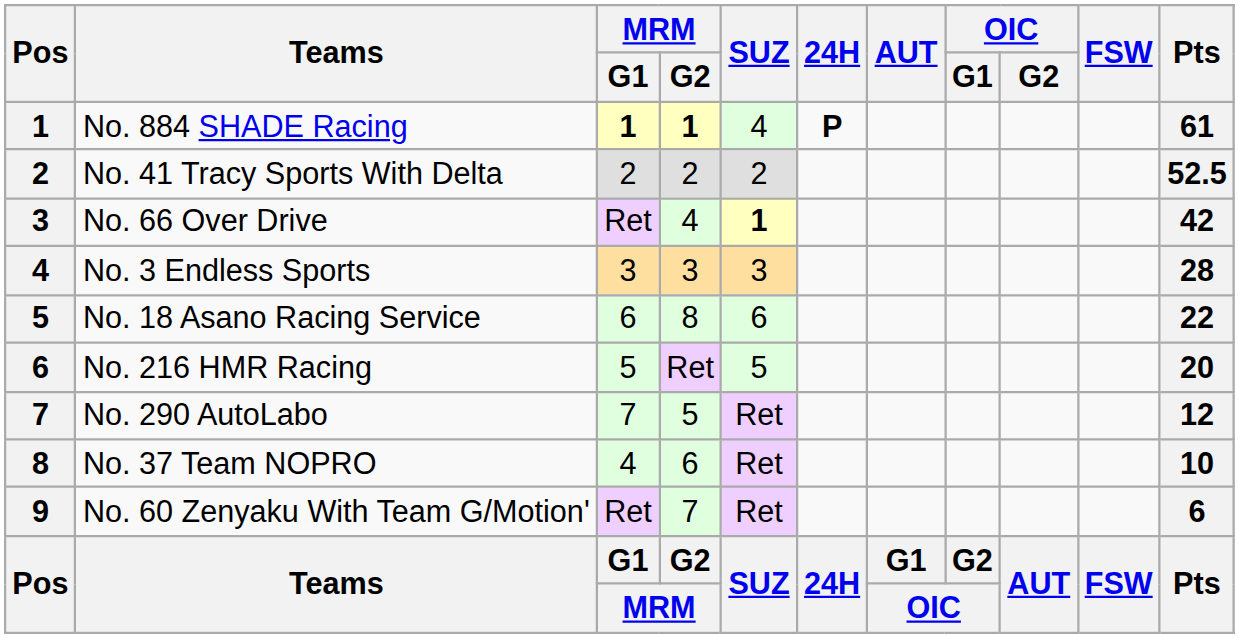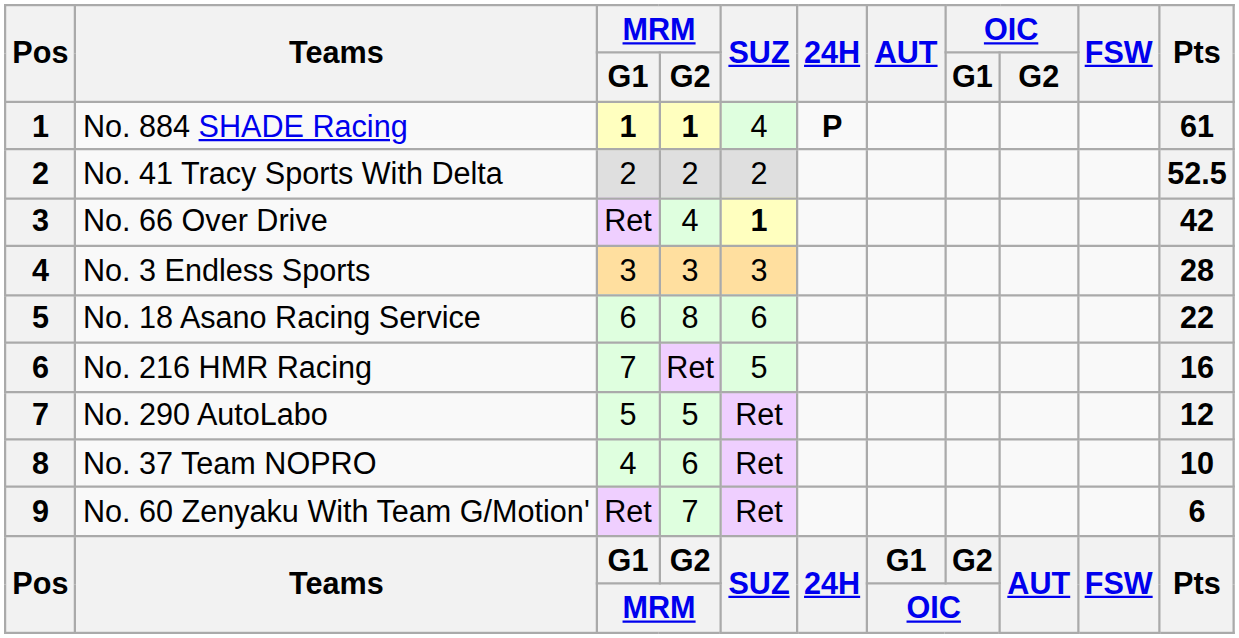 <table class="wikitable" style="font-size:85%; text-align:center">
 <tr>
 <th rowspan=2>Pos</th>
 <th rowspan=2>Teams</th>
 <th colspan=2><a href='#'>MRM</a></th>
 <th rowspan=2><a href='#'>SUZ</a></th>
 <th rowspan=2><a href='#'>24H</a></th>
 <th rowspan=2><a href='#'>AUT</a></th>
 <th colspan=2><a href='#'>OIC</a></th>
 <th rowspan=2><a href='#'>FSW</a></th>
 <th rowspan=2>Pts</th>
 </tr>
 <tr>
 <th>G1</th>
 <th>G2</th>
 <th>G1</th>
 <th>G2</th>
 </tr>
 <tr>
 <th>1</th>
 <td align="left"> No. 884 <a href='#'>SHADE Racing</a></td>
 <td style="background:#FFFFBF;"><strong>1</strong></td>
 <td style="background:#FFFFBF;"><strong>1</strong></td>
 <td style="background:#DFFFDF;">4</td>
 <td><strong>P</strong></td>
 <td></td>
 <td></td>
 <td></td>
 <td></td>
 <th>61</th>
 </tr>
 <tr>
 <th>2</th>
 <td align="left"> No. 41 Tracy Sports With Delta</td>
 <td style="background:#DFDFDF;">2</td>
 <td style="background:#DFDFDF;">2</td>
 <td style="background:#DFDFDF;">2</td>
 <td></td>
 <td></td>
 <td></td>
 <td></td>
 <td></td>
 <th>52.5</th>
 </tr>
 <tr>
 <th>3</th>
 <td align="left"> No. 66 Over Drive</td>
 <td style="background:#EFCFFF;">Ret</td>
 <td style="background:#DFFFDF;">4</td>
 <td style="background:#FFFFBF;"><strong>1</strong></td>
 <td></td>
 <td></td>
 <td></td>
 <td></td>
 <td></td>
 <th>42</th>
 </tr>
 <tr>
 <th>4</th>
 <td align="left"> No. 3 Endless Sports</td>
 <td style="background:#FFDF9F;">3</td>
 <td style="background:#FFDF9F;">3</td>
 <td style="background:#FFDF9F;">3</td>
 <td></td>
 <td></td>
 <td></td>
 <td></td>
 <td></td>
 <th>28</th>
 </tr>
 <tr>
 <th>5</th>
 <td align="left"> No. 18 Asano Racing Service</td>
 <td style="background:#DFFFDF;">6</td>
 <td style="background:#DFFFDF;">8</td>
 <td style="background:#DFFFDF;">6</td>
 <td></td>
 <td></td>
 <td></td>
 <td></td>
 <td></td>
 <th>22</th>
 </tr>
 <tr>
 <th>6</th>
 <td align="left"> No. 216 HMR Racing</td>
-<td style="background:#DFFFDF;">5</td>
+<td style="background:#DFFFDF;">7</td>
 <td style="background:#EFCFFF;">Ret</td>
 <td style="background:#DFFFDF;">5</td>
 <td></td>
 <td></td>
 <td></td>
 <td></td>
 <td></td>
-<th>20</th>
+<th>16</th>
 </tr>
 <tr>
 <th>7</th>
 <td align="left"> No. 290 AutoLabo</td>
-<td style="background:#DFFFDF;">7</td>
+<td style="background:#DFFFDF;">5</td>
 <td style="background:#DFFFDF;">5</td>
 <td style="background:#EFCFFF;">Ret</td>
 <td></td>
 <td></td>
 <td></td>
 <td></td>
 <td></td>
 <th>12</th>
 </tr>
 <tr>
 <th>8</th>
 <td align="left"> No. 37 Team NOPRO</td>
 <td style="background:#DFFFDF;">4</td>
 <td style="background:#DFFFDF;">6</td>
 <td style="background:#EFCFFF;">Ret</td>
 <td></td>
 <td></td>
 <td></td>
 <td></td>
 <td></td>
 <th>10</th>
 </tr>
 <tr>
 <th>9</th>
 <td align="left"> No. 60 Zenyaku With Team G/Motion'</td>
 <td style="background:#EFCFFF;">Ret</td>
 <td style="background:#DFFFDF;">7</td>
 <td style="background:#EFCFFF;">Ret</td>
 <td></td>
 <td></td>
 <td></td>
 <td></td>
 <td></td>
 <th>6</th>
 </tr>
 <tr>
 <th rowspan=2>Pos</th>
 <th rowspan=2>Teams</th>
 <th>G1</th>
 <th>G2</th>
 <th rowspan=2><a href='#'>SUZ</a></th>
 <th rowspan=2><a href='#'>24H</a></th>
 <th>G1</th>
 <th>G2</th>
 <th rowspan=2><a href='#'>AUT</a></th>
 <th rowspan=2><a href='#'>FSW</a></th>
 <th rowspan=2>Pts</th>
 </tr>
 <tr>
 <th colspan=2><a href='#'>MRM</a></th>
 <th colspan=2><a href='#'>OIC</a></th>
 </tr>
 </table>
